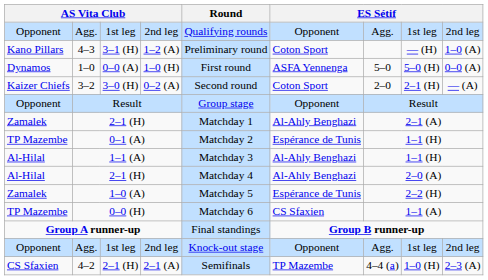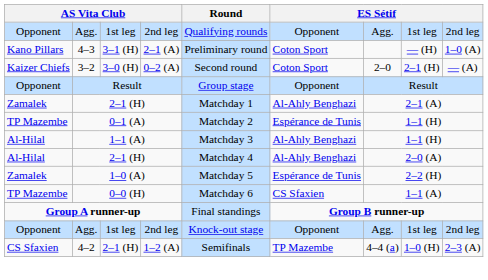 <table class="wikitable" style="text-align: center;">
 <tr>
 <th colspan=4> <a href='#'>AS Vita Club</a></th>
 <th>Round</th>
 <th colspan=4> <a href='#'>ES Sétif</a></th>
 </tr>
 <tr bgcolor=#c1e0ff>
 <td>Opponent</td>
 <td>Agg.</td>
 <td>1st leg</td>
 <td>2nd leg</td>
 <td><a href='#'>Qualifying rounds</a></td>
 <td>Opponent</td>
 <td>Agg.</td>
 <td>1st leg</td>
 <td>2nd leg</td>
 </tr>
 <tr>
 <td align=left> <a href='#'>Kano Pillars</a></td>
 <td>4–3</td>
 <td><a href='#'>3–1</a> (H)</td>
-<td><a href='#'>1–2</a> (A)</td>
+<td><a href='#'>2–1</a> (A)</td>
 <td bgcolor=#c1e0ff>Preliminary round</td>
 <td align=left> <a href='#'>Coton Sport</a></td>
 <td></td>
 <td><a href='#'>—</a> (H)</td>
 <td><a href='#'>1–0</a> (A)</td>
-</tr>
-<tr>
-<td align=left> <a href='#'>Dynamos</a></td>
-<td>1–0</td>
-<td><a href='#'>0–0</a> (A)</td>
-<td><a href='#'>1–0</a> (H)</td>
-<td bgcolor=#c1e0ff>First round</td>
-<td align=left> <a href='#'>ASFA Yennenga</a></td>
-<td>5–0</td>
-<td><a href='#'>5–0</a> (H)</td>
-<td><a href='#'>0–0</a> (A)</td>
 </tr>
 <tr>
 <td align=left> <a href='#'>Kaizer Chiefs</a></td>
 <td>3–2</td>
 <td><a href='#'>3–0</a> (H)</td>
 <td><a href='#'>0–2</a> (A)</td>
 <td bgcolor=#c1e0ff>Second round</td>
 <td align=left> <a href='#'>Coton Sport</a></td>
 <td>2–0</td>
 <td><a href='#'>2–1</a> (H)</td>
 <td><a href='#'>—</a> (A)</td>
 </tr>
 <tr bgcolor=#c1e0ff>
 <td>Opponent</td>
 <td colspan=3>Result</td>
 <td><a href='#'>Group stage</a></td>
 <td>Opponent</td>
 <td colspan=3>Result</td>
 </tr>
 <tr>
 <td align=left> <a href='#'>Zamalek</a></td>
 <td colspan=3><a href='#'>2–1</a> (H)</td>
 <td bgcolor=#c1e0ff>Matchday 1</td>
 <td align=left> <a href='#'>Al-Ahly Benghazi</a></td>
 <td colspan=3><a href='#'>2–1</a> (A)</td>
 </tr>
 <tr>
 <td align=left> <a href='#'>TP Mazembe</a></td>
 <td colspan=3><a href='#'>0–1</a> (A)</td>
 <td bgcolor=#c1e0ff>Matchday 2</td>
 <td align=left> <a href='#'>Espérance de Tunis</a></td>
 <td colspan=3><a href='#'>1–1</a> (H)</td>
 </tr>
 <tr>
 <td align=left> <a href='#'>Al-Hilal</a></td>
 <td colspan=3><a href='#'>1–1</a> (A)</td>
 <td bgcolor=#c1e0ff>Matchday 3</td>
 <td align=left> <a href='#'>Al-Ahly Benghazi</a></td>
 <td colspan=3><a href='#'>1–1</a> (H)</td>
 </tr>
 <tr>
 <td align=left> <a href='#'>Al-Hilal</a></td>
 <td colspan=3><a href='#'>2–1</a> (H)</td>
 <td bgcolor=#c1e0ff>Matchday 4</td>
 <td align=left> <a href='#'>Al-Ahly Benghazi</a></td>
 <td colspan=3><a href='#'>2–0</a> (A)</td>
 </tr>
 <tr>
 <td align=left> <a href='#'>Zamalek</a></td>
 <td colspan=3><a href='#'>1–0</a> (A)</td>
 <td bgcolor=#c1e0ff>Matchday 5</td>
 <td align=left> <a href='#'>Espérance de Tunis</a></td>
 <td colspan=3><a href='#'>2–2</a> (H)</td>
 </tr>
 <tr>
 <td align=left> <a href='#'>TP Mazembe</a></td>
 <td colspan=3><a href='#'>0–0</a> (H)</td>
 <td bgcolor=#c1e0ff>Matchday 6</td>
 <td align=left> <a href='#'>CS Sfaxien</a></td>
 <td colspan=3><a href='#'>1–1</a> (A)</td>
 </tr>
 <tr>
 <td colspan=4 align=center valign=top><strong><a href='#'>Group A</a> runner-up</strong><br></td>
 <td bgcolor=#c1e0ff>Final standings</td>
 <td colspan=4 align=center valign=top><strong><a href='#'>Group B</a> runner-up</strong><br></td>
 </tr>
 <tr bgcolor=#c1e0ff>
 <td>Opponent</td>
 <td>Agg.</td>
 <td>1st leg</td>
 <td>2nd leg</td>
 <td><a href='#'>Knock-out stage</a></td>
 <td>Opponent</td>
 <td>Agg.</td>
 <td>1st leg</td>
 <td>2nd leg</td>
 </tr>
 <tr>
 <td align=left> <a href='#'>CS Sfaxien</a></td>
 <td>4–2</td>
 <td><a href='#'>2–1</a> (H)</td>
-<td><a href='#'>2–1</a> (A)</td>
+<td><a href='#'>1–2</a> (A)</td>
 <td bgcolor=#c1e0ff>Semifinals</td>
 <td align=left> <a href='#'>TP Mazembe</a></td>
 <td>4–4 (<a href='#'>a</a>)</td>
 <td><a href='#'>1–0</a> (H)</td>
 <td><a href='#'>2–3</a> (A)</td>
 </tr>
 </table>
